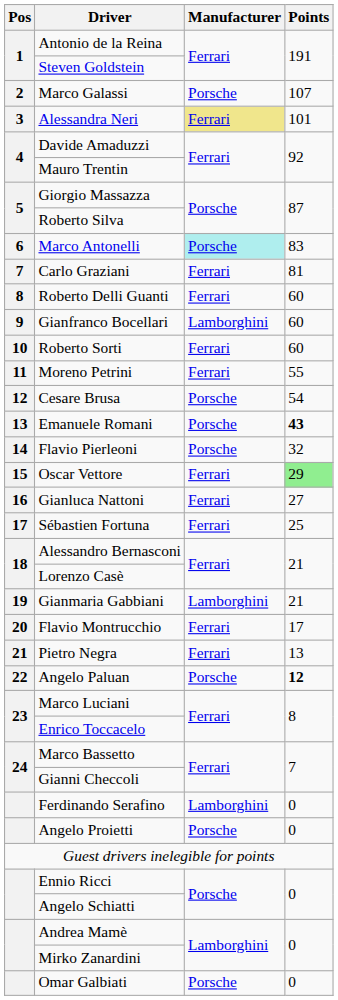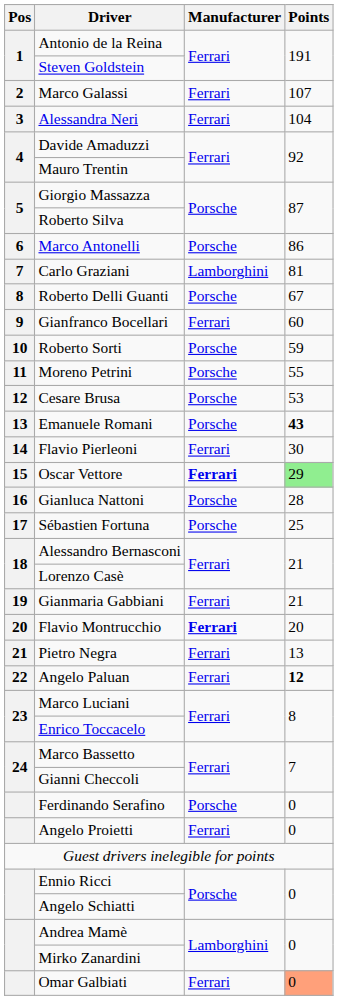 <table class="wikitable" style="font-size: 90%">
 <tr>
 <th>Pos</th>
 <th>Driver</th>
 <th>Manufacturer</th>
 <th>Points</th>
 </tr>
 <tr>
 <th rowspan=2>1</th>
 <td> Antonio de la Reina</td>
 <td rowspan=2><a href='#'>Ferrari</a></td>
 <td rowspan=2>191</td>
 </tr>
 <tr>
 <td> <a href='#'>Steven Goldstein</a></td>
 </tr>
 <tr>
 <th>2</th>
 <td> Marco Galassi</td>
-<td><a href='#'>Porsche</a></td>
+<td><a href='#'>Ferrari</a></td>
 <td>107</td>
 </tr>
 <tr>
 <th>3</th>
 <td> <a href='#'>Alessandra Neri</a></td>
-<td style="background: khaki;"><a href='#'>Ferrari</a></td>
-<td>101</td>
+<td><a href='#'>Ferrari</a></td>
+<td>104</td>
 </tr>
 <tr>
 <th rowspan=2>4</th>
 <td> Davide Amaduzzi</td>
 <td rowspan=2><a href='#'>Ferrari</a></td>
 <td rowspan=2>92</td>
 </tr>
 <tr>
 <td> Mauro Trentin</td>
 </tr>
 <tr>
 <th rowspan=2>5</th>
 <td> Giorgio Massazza</td>
 <td rowspan=2><a href='#'>Porsche</a></td>
 <td rowspan=2>87</td>
 </tr>
 <tr>
 <td> Roberto Silva</td>
 </tr>
 <tr>
 <th>6</th>
 <td> <a href='#'>Marco Antonelli</a></td>
-<td style="background: paleturquoise;"><a href='#'>Porsche</a></td>
-<td>83</td>
+<td><a href='#'>Porsche</a></td>
+<td>86</td>
 </tr>
 <tr>
 <th>7</th>
 <td> Carlo Graziani</td>
-<td><a href='#'>Ferrari</a></td>
+<td><a href='#'>Lamborghini</a></td>
 <td>81</td>
 </tr>
 <tr>
 <th>8</th>
 <td> Roberto Delli Guanti</td>
-<td><a href='#'>Ferrari</a></td>
-<td>60</td>
+<td><a href='#'>Porsche</a></td>
+<td>67</td>
 </tr>
 <tr>
 <th>9</th>
 <td> Gianfranco Bocellari</td>
-<td><a href='#'>Lamborghini</a></td>
+<td><a href='#'>Ferrari</a></td>
 <td>60</td>
 </tr>
 <tr>
 <th>10</th>
 <td> Roberto Sorti</td>
-<td><a href='#'>Ferrari</a></td>
-<td>60</td>
+<td><a href='#'>Porsche</a></td>
+<td>59</td>
 </tr>
 <tr>
 <th>11</th>
 <td> Moreno Petrini</td>
-<td><a href='#'>Ferrari</a></td>
+<td><a href='#'>Porsche</a></td>
 <td>55</td>
 </tr>
 <tr>
 <th>12</th>
 <td> Cesare Brusa</td>
 <td><a href='#'>Porsche</a></td>
-<td>54</td>
+<td>53</td>
 </tr>
 <tr>
 <th>13</th>
 <td> Emanuele Romani</td>
 <td><a href='#'>Porsche</a></td>
 <td><strong>43</strong></td>
 </tr>
 <tr>
 <th>14</th>
 <td> Flavio Pierleoni</td>
-<td><a href='#'>Porsche</a></td>
-<td>32</td>
+<td><a href='#'>Ferrari</a></td>
+<td>30</td>
 </tr>
 <tr>
 <th>15</th>
 <td> Oscar Vettore</td>
-<td><a href='#'>Ferrari</a></td>
+<td><strong><a href='#'>Ferrari</a></strong></td>
 <td style="background: lightgreen;">29</td>
 </tr>
 <tr>
 <th>16</th>
 <td> Gianluca Nattoni</td>
-<td><a href='#'>Ferrari</a></td>
-<td>27</td>
+<td><a href='#'>Porsche</a></td>
+<td>28</td>
 </tr>
 <tr>
 <th>17</th>
 <td> Sébastien Fortuna</td>
-<td><a href='#'>Ferrari</a></td>
+<td><a href='#'>Porsche</a></td>
 <td>25</td>
 </tr>
 <tr>
 <th rowspan=2>18</th>
 <td> Alessandro Bernasconi</td>
 <td rowspan=2><a href='#'>Ferrari</a></td>
 <td rowspan=2>21</td>
 </tr>
 <tr>
 <td> Lorenzo Casè</td>
 </tr>
 <tr>
 <th>19</th>
 <td> Gianmaria Gabbiani</td>
-<td><a href='#'>Lamborghini</a></td>
+<td><a href='#'>Ferrari</a></td>
 <td>21</td>
 </tr>
 <tr>
 <th>20</th>
 <td> Flavio Montrucchio</td>
-<td><a href='#'>Ferrari</a></td>
-<td>17</td>
+<td><strong><a href='#'>Ferrari</a></strong></td>
+<td>20</td>
 </tr>
 <tr>
 <th>21</th>
 <td> Pietro Negra</td>
 <td><a href='#'>Ferrari</a></td>
 <td>13</td>
 </tr>
 <tr>
 <th>22</th>
 <td> Angelo Paluan</td>
-<td><a href='#'>Porsche</a></td>
+<td><a href='#'>Ferrari</a></td>
 <td><strong>12</strong></td>
 </tr>
 <tr>
 <th rowspan=2>23</th>
 <td> Marco Luciani</td>
 <td rowspan=2><a href='#'>Ferrari</a></td>
 <td rowspan=2>8</td>
 </tr>
 <tr>
 <td> <a href='#'>Enrico Toccacelo</a></td>
 </tr>
 <tr>
 <th rowspan=2>24</th>
 <td> Marco Bassetto</td>
 <td rowspan=2><a href='#'>Ferrari</a></td>
 <td rowspan=2>7</td>
 </tr>
 <tr>
 <td> Gianni Checcoli</td>
 </tr>
 <tr>
 <th></th>
 <td> Ferdinando Serafino</td>
-<td><a href='#'>Lamborghini</a></td>
+<td><a href='#'>Porsche</a></td>
 <td>0</td>
 </tr>
 <tr>
 <th></th>
 <td> Angelo Proietti</td>
-<td><a href='#'>Porsche</a></td>
+<td><a href='#'>Ferrari</a></td>
 <td>0</td>
 </tr>
 <tr>
 <td colspan=4 align=center><em>Guest drivers inelegible for points</em></td>
 </tr>
 <tr>
 <th rowspan=2></th>
 <td> Ennio Ricci</td>
 <td rowspan=2><a href='#'>Porsche</a></td>
 <td rowspan=2>0</td>
 </tr>
 <tr>
 <td> Angelo Schiatti</td>
 </tr>
 <tr>
 <th rowspan=2></th>
 <td> Andrea Mamè</td>
 <td rowspan=2><a href='#'>Lamborghini</a></td>
 <td rowspan=2>0</td>
 </tr>
 <tr>
 <td> Mirko Zanardini</td>
 </tr>
 <tr>
 <th></th>
 <td> Omar Galbiati</td>
-<td><a href='#'>Porsche</a></td>
-<td>0</td>
+<td><a href='#'>Ferrari</a></td>
+<td style="background: lightsalmon;">0</td>
 </tr>
 </table>
